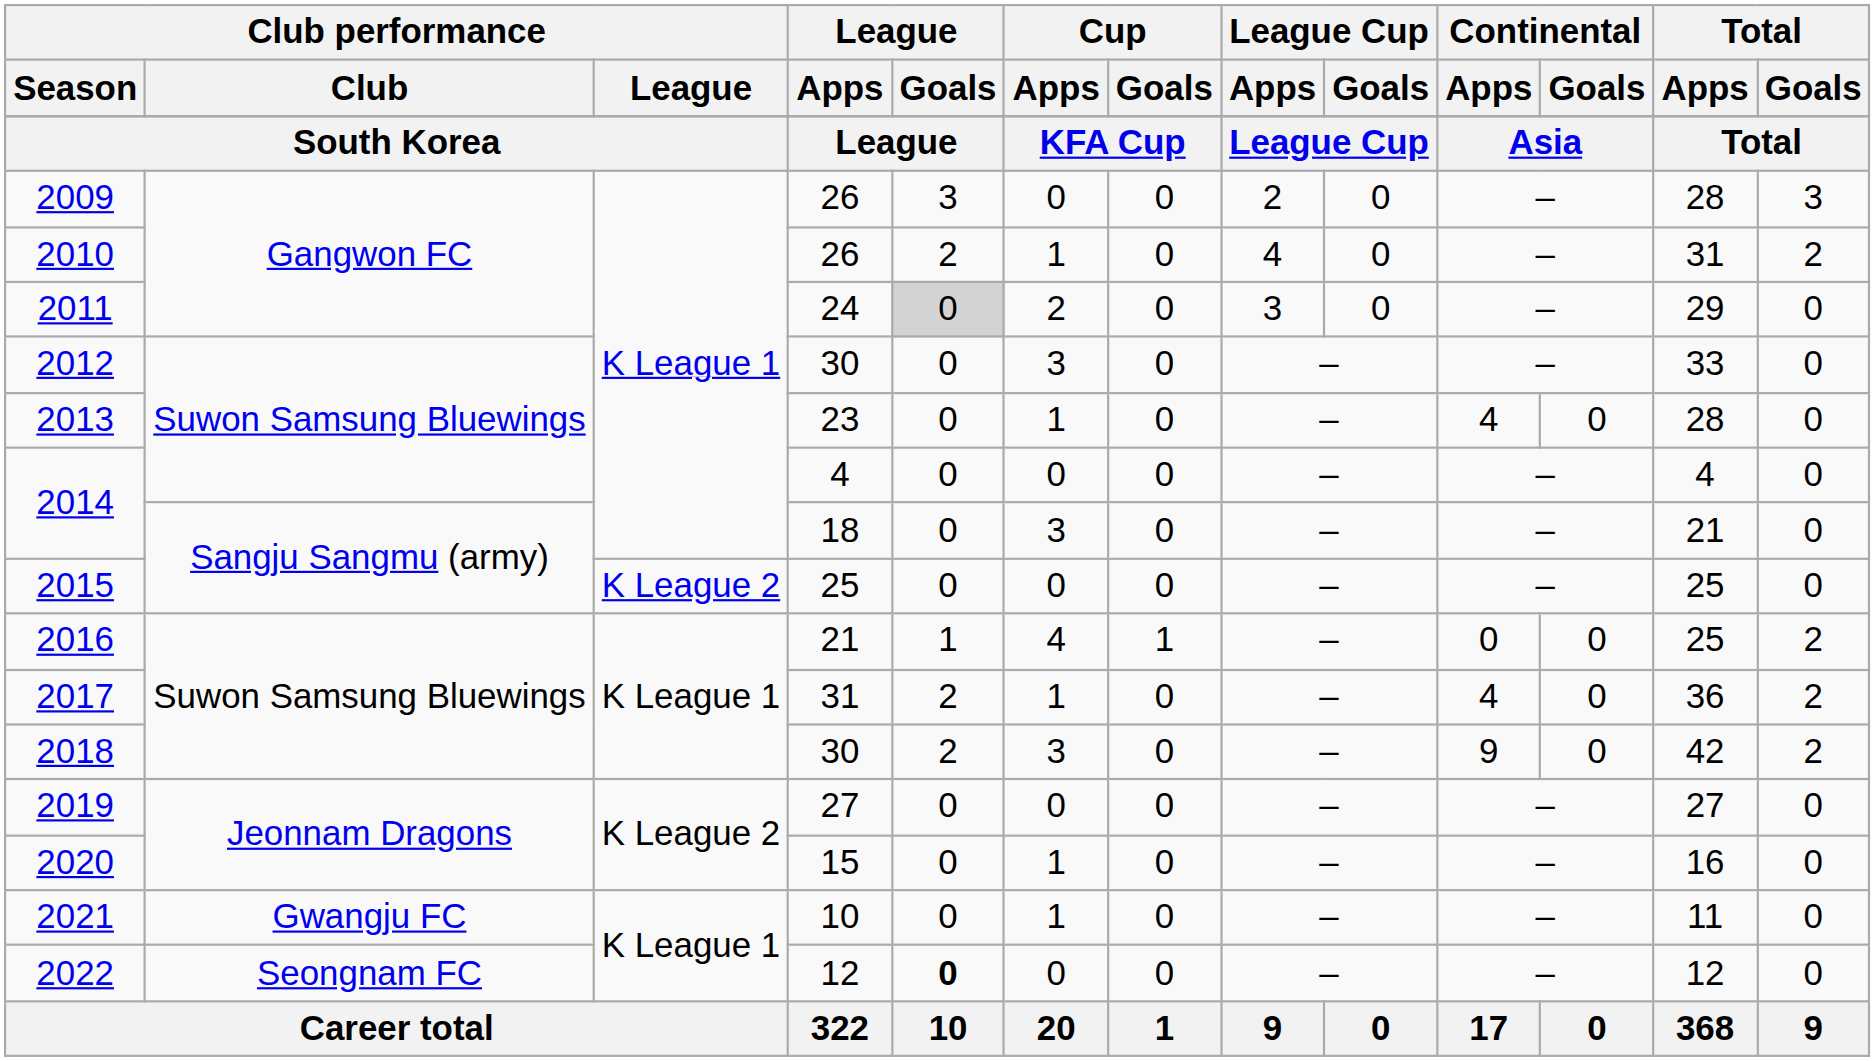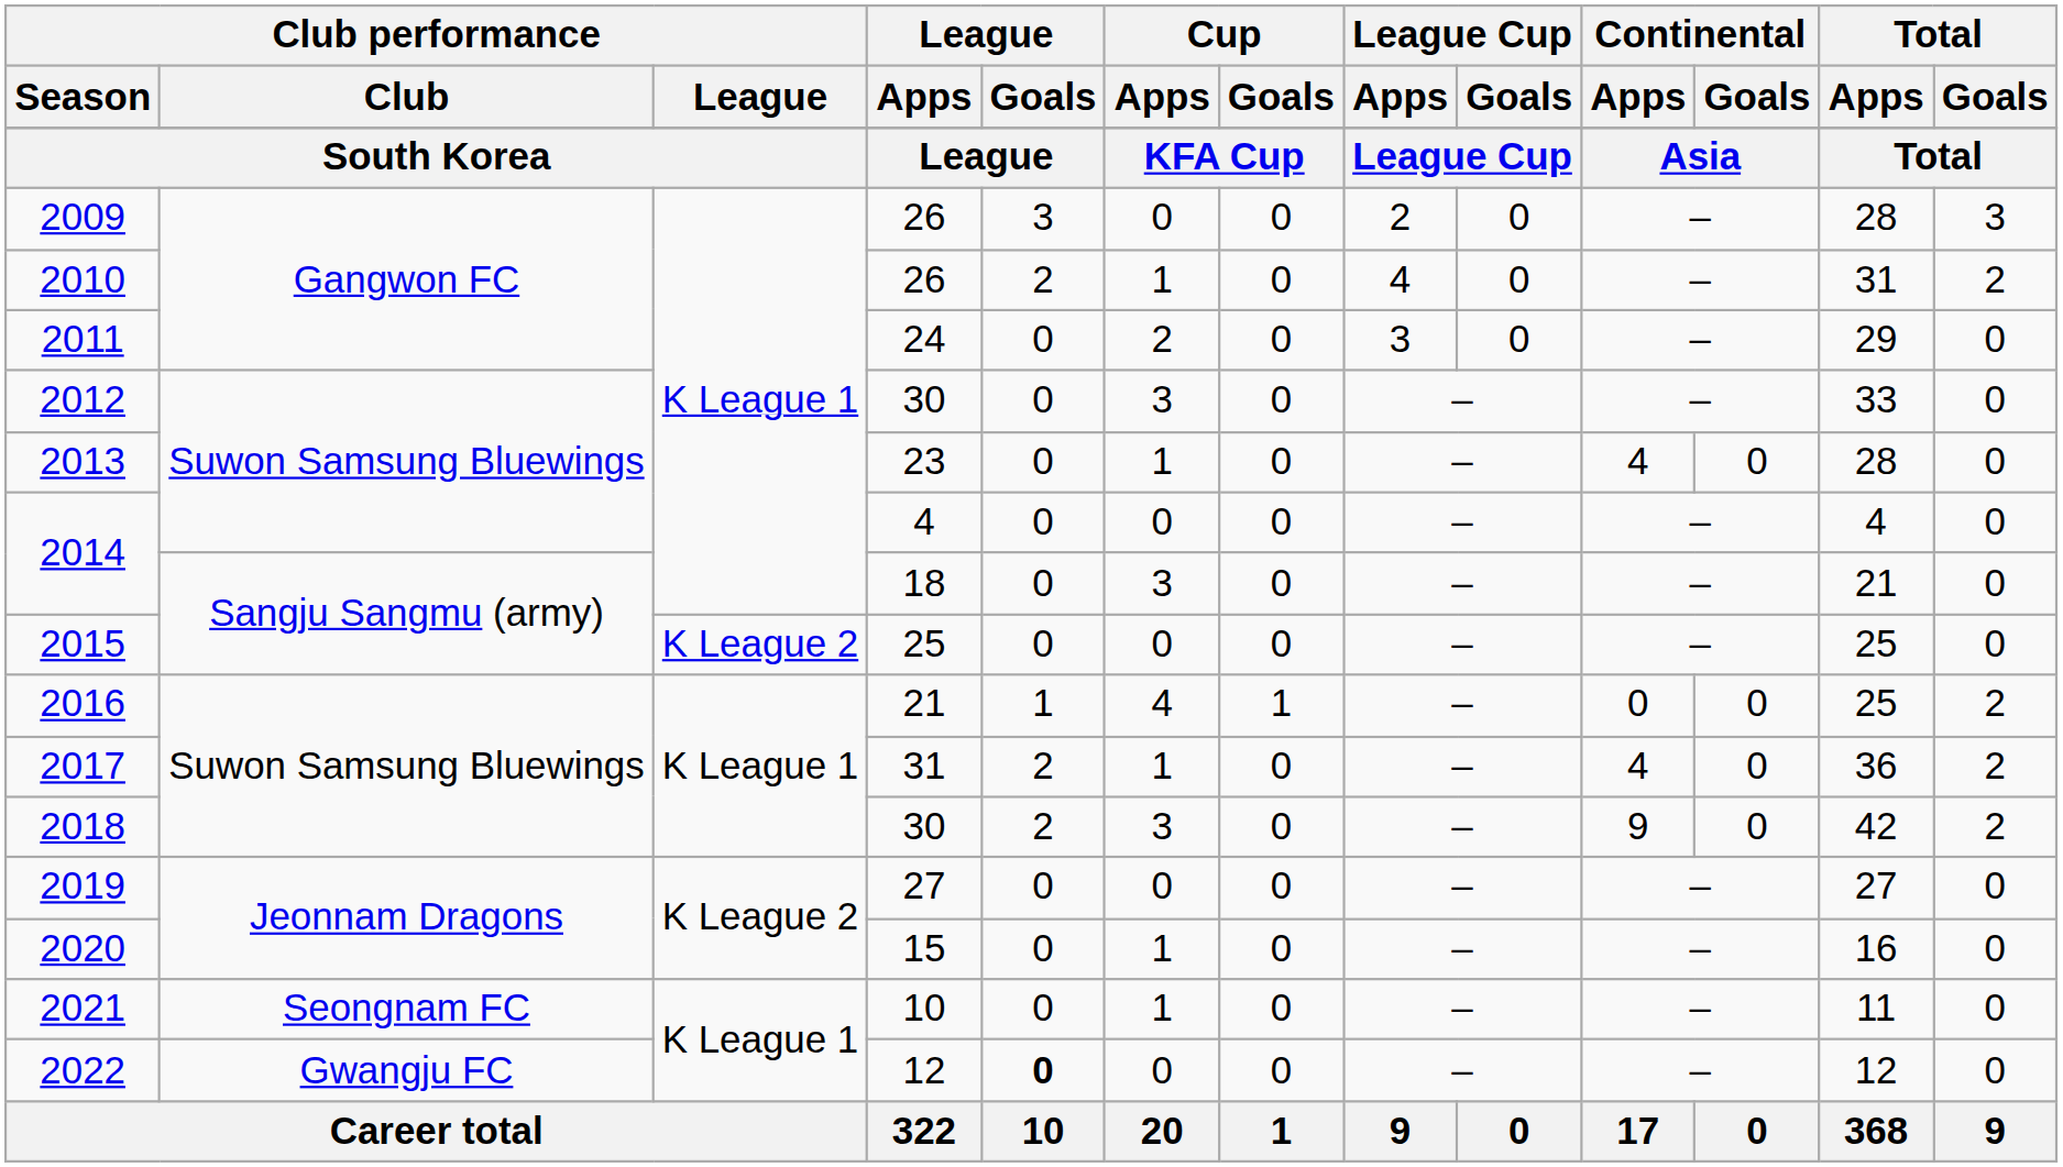 <table class="wikitable" style="text-align:center">
 <tr>
 <th colspan=3>Club performance</th>
 <th colspan=2>League</th>
 <th colspan=2>Cup</th>
 <th colspan=2>League Cup</th>
 <th colspan=2>Continental</th>
 <th colspan=2>Total</th>
 </tr>
 <tr>
 <th>Season</th>
 <th>Club</th>
 <th>League</th>
 <th>Apps</th>
 <th>Goals</th>
 <th>Apps</th>
 <th>Goals</th>
 <th>Apps</th>
 <th>Goals</th>
 <th>Apps</th>
 <th>Goals</th>
 <th>Apps</th>
 <th>Goals</th>
 </tr>
 <tr>
 </tr>
 <tr>
 <th colspan=3>South Korea</th>
 <th colspan=2>League</th>
 <th colspan=2><a href='#'>KFA Cup</a></th>
 <th colspan=2><a href='#'>League Cup</a></th>
 <th colspan=2><a href='#'>Asia</a></th>
 <th colspan=2>Total</th>
 </tr>
 <tr>
 <td><a href='#'>2009</a></td>
 <td rowspan=3><a href='#'>Gangwon FC</a></td>
 <td rowspan=7><a href='#'>K League 1</a></td>
 <td>26</td>
 <td>3</td>
 <td>0</td>
 <td>0</td>
 <td>2</td>
 <td>0</td>
 <td colspan="2">–</td>
 <td>28</td>
 <td>3</td>
 </tr>
 <tr>
 <td><a href='#'>2010</a></td>
 <td>26</td>
 <td>2</td>
 <td>1</td>
 <td>0</td>
 <td>4</td>
 <td>0</td>
 <td colspan="2">–</td>
 <td>31</td>
 <td>2</td>
 </tr>
 <tr>
 <td><a href='#'>2011</a></td>
 <td>24</td>
-<td style="background: lightgrey;">0</td>
+<td>0</td>
 <td>2</td>
 <td>0</td>
 <td>3</td>
 <td>0</td>
 <td colspan="2">–</td>
 <td>29</td>
 <td>0</td>
 </tr>
 <tr>
 <td><a href='#'>2012</a></td>
 <td rowspan=3><a href='#'>Suwon Samsung Bluewings</a></td>
 <td>30</td>
 <td>0</td>
 <td>3</td>
 <td>0</td>
 <td colspan="2">–</td>
 <td colspan="2">–</td>
 <td>33</td>
 <td>0</td>
 </tr>
 <tr>
 <td><a href='#'>2013</a></td>
 <td>23</td>
 <td>0</td>
 <td>1</td>
 <td>0</td>
 <td colspan="2">–</td>
 <td>4</td>
 <td>0</td>
 <td>28</td>
 <td>0</td>
 </tr>
 <tr>
 <td rowspan=2><a href='#'>2014</a></td>
 <td>4</td>
 <td>0</td>
 <td>0</td>
 <td>0</td>
 <td colspan="2">–</td>
 <td colspan="2">–</td>
 <td>4</td>
 <td>0</td>
 </tr>
 <tr>
 <td rowspan=2><a href='#'>Sangju Sangmu</a> (army)</td>
 <td>18</td>
 <td>0</td>
 <td>3</td>
 <td>0</td>
 <td colspan="2">–</td>
 <td colspan="2">–</td>
 <td>21</td>
 <td>0</td>
 </tr>
 <tr>
 <td><a href='#'>2015</a></td>
 <td><a href='#'>K League 2</a></td>
 <td>25</td>
 <td>0</td>
 <td>0</td>
 <td>0</td>
 <td colspan="2">–</td>
 <td colspan="2">–</td>
 <td>25</td>
 <td>0</td>
 </tr>
 <tr>
 <td><a href='#'>2016</a></td>
 <td rowspan=3>Suwon Samsung Bluewings</td>
 <td rowspan=3>K League 1</td>
 <td>21</td>
 <td>1</td>
 <td>4</td>
 <td>1</td>
 <td colspan="2">–</td>
 <td>0</td>
 <td>0</td>
 <td>25</td>
 <td>2</td>
 </tr>
 <tr>
 <td><a href='#'>2017</a></td>
 <td>31</td>
 <td>2</td>
 <td>1</td>
 <td>0</td>
 <td colspan="2">–</td>
 <td>4</td>
 <td>0</td>
 <td>36</td>
 <td>2</td>
 </tr>
 <tr>
 <td><a href='#'>2018</a></td>
 <td>30</td>
 <td>2</td>
 <td>3</td>
 <td>0</td>
 <td colspan="2">–</td>
 <td>9</td>
 <td>0</td>
 <td>42</td>
 <td>2</td>
 </tr>
 <tr>
 <td><a href='#'>2019</a></td>
 <td rowspan=2><a href='#'>Jeonnam Dragons</a></td>
 <td rowspan=2>K League 2</td>
 <td>27</td>
 <td>0</td>
 <td>0</td>
 <td>0</td>
 <td colspan="2">–</td>
 <td colspan="2">–</td>
 <td>27</td>
 <td>0</td>
 </tr>
 <tr>
 <td><a href='#'>2020</a></td>
 <td>15</td>
 <td>0</td>
 <td>1</td>
 <td>0</td>
 <td colspan="2">–</td>
 <td colspan="2">–</td>
 <td>16</td>
 <td>0</td>
 </tr>
 <tr>
 <td><a href='#'>2021</a></td>
-<td><a href='#'>Gwangju FC</a></td>
+<td><a href='#'>Seongnam FC</a></td>
 <td rowspan=2>K League 1</td>
 <td>10</td>
 <td>0</td>
 <td>1</td>
 <td>0</td>
 <td colspan="2">–</td>
 <td colspan="2">–</td>
 <td>11</td>
 <td>0</td>
 </tr>
 <tr>
 <td><a href='#'>2022</a></td>
-<td><a href='#'>Seongnam FC</a></td>
+<td><a href='#'>Gwangju FC</a></td>
 <td>12</td>
 <td><strong>0</strong></td>
 <td>0</td>
 <td>0</td>
 <td colspan="2">–</td>
 <td colspan="2">–</td>
 <td>12</td>
 <td>0</td>
 </tr>
 <tr>
 <th colspan=3>Career total</th>
 <th>322</th>
 <th>10</th>
 <th>20</th>
 <th>1</th>
 <th>9</th>
 <th>0</th>
 <th>17</th>
 <th>0</th>
 <th>368</th>
 <th>9</th>
 </tr>
 </table>
